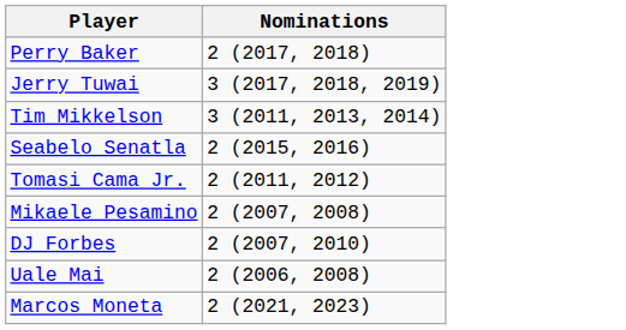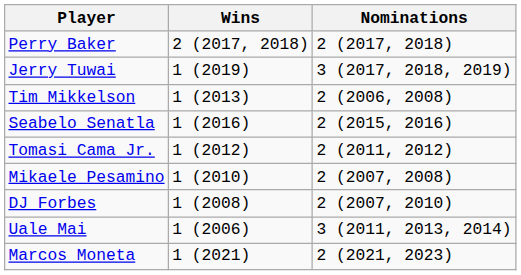 <table class="wikitable sortable">
 <tr>
 <th>Player</th>
+<th>Wins</th>
 <th>Nominations</th>
 </tr>
 <tr>
 <td> <a href='#'>Perry Baker</a></td>
 <td>2 (2017, 2018)</td>
+<td>2 (2017, 2018)</td>
 </tr>
 <tr>
 <td> <a href='#'>Jerry Tuwai</a></td>
+<td>1 (2019)</td>
 <td>3 (2017, 2018, 2019)</td>
 </tr>
 <tr>
 <td> <a href='#'>Tim Mikkelson</a></td>
-<td>3 (2011, 2013, 2014)</td>
+<td>1 (2013)</td>
+<td>2 (2006, 2008)</td>
 </tr>
 <tr>
 <td> <a href='#'>Seabelo Senatla</a></td>
+<td>1 (2016)</td>
 <td>2 (2015, 2016)</td>
 </tr>
 <tr>
 <td> <a href='#'>Tomasi Cama Jr.</a></td>
+<td>1 (2012)</td>
 <td>2 (2011, 2012)</td>
 </tr>
 <tr>
 <td> <a href='#'>Mikaele Pesamino</a></td>
+<td>1 (2010)</td>
 <td>2 (2007, 2008)</td>
 </tr>
 <tr>
 <td> <a href='#'>DJ Forbes</a></td>
+<td>1 (2008)</td>
 <td>2 (2007, 2010)</td>
 </tr>
 <tr>
 <td> <a href='#'>Uale Mai</a></td>
-<td>2 (2006, 2008)</td>
+<td>1 (2006)</td>
+<td>3 (2011, 2013, 2014)</td>
 </tr>
 <tr>
 <td> <a href='#'>Marcos Moneta</a></td>
+<td>1 (2021)</td>
 <td>2 (2021, 2023)</td>
 </tr>
 </table>
